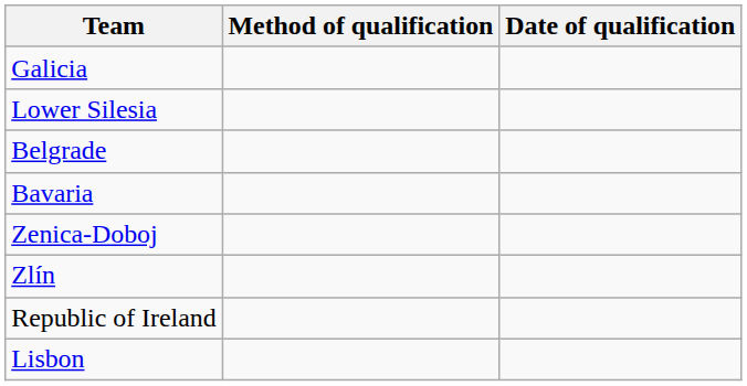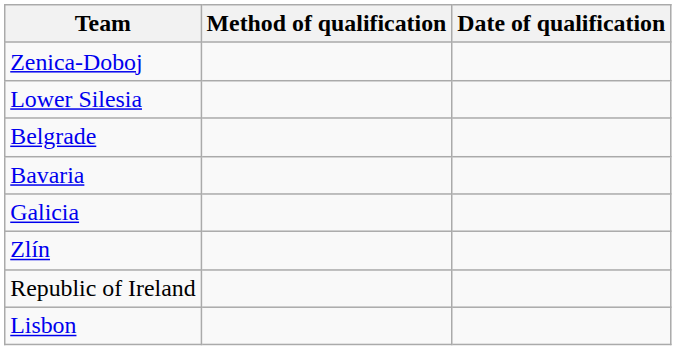 <table class="wikitable sortable">
 <tr>
 <th>Team</th>
 <th>Method of qualification</th>
 <th>Date of qualification</th>
 </tr>
 <tr>
-<td> <a href='#'>Galicia</a></td>
+<td> <a href='#'>Zenica-Doboj</a></td>
 <td></td>
 <td></td>
 </tr>
 <tr>
 <td> <a href='#'>Lower Silesia</a></td>
 <td></td>
 <td></td>
 </tr>
 <tr>
 <td> <a href='#'>Belgrade</a></td>
 <td></td>
 <td></td>
 </tr>
 <tr>
 <td> <a href='#'>Bavaria</a></td>
 <td></td>
 <td></td>
 </tr>
 <tr>
-<td> <a href='#'>Zenica-Doboj</a></td>
+<td> <a href='#'>Galicia</a></td>
 <td></td>
 <td></td>
 </tr>
 <tr>
 <td> <a href='#'>Zlín</a></td>
 <td></td>
 <td></td>
 </tr>
 <tr>
 <td> Republic of Ireland</td>
 <td></td>
 <td></td>
 </tr>
 <tr>
 <td> <a href='#'>Lisbon</a></td>
 <td></td>
 <td></td>
 </tr>
 </table>
